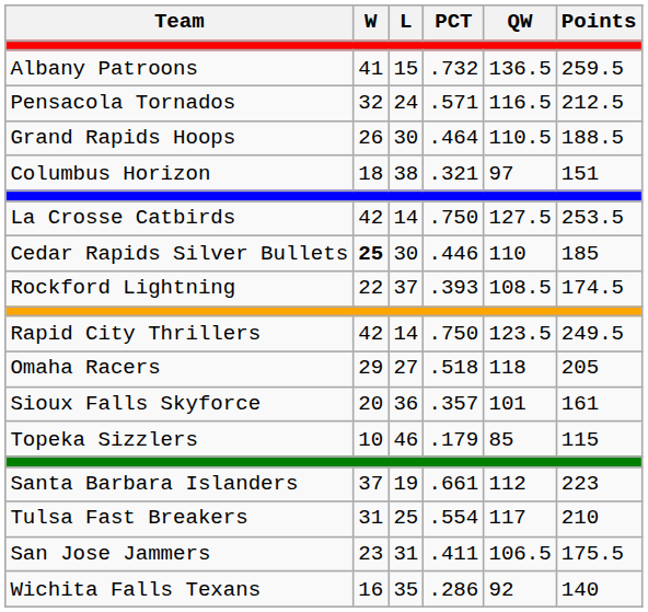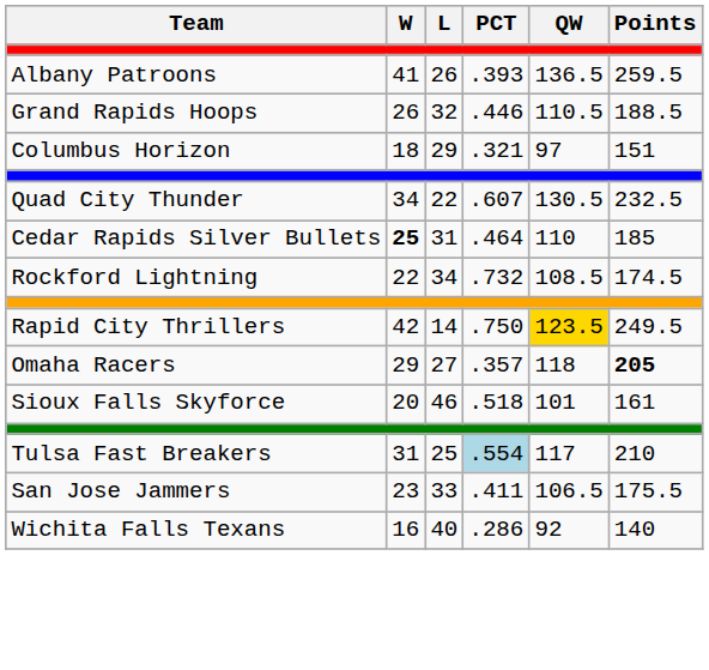 <table class="wikitable" style="font-size:90%">
 <tr>
 <th>Team</th>
 <th>W</th>
 <th>L</th>
 <th>PCT</th>
 <th>QW</th>
 <th>Points</th>
 </tr>
 <tr>
 <th style="background:red" colspan="6"></th>
 </tr>
 <tr>
 <td>Albany Patroons</td>
 <td>41</td>
-<td>15</td>
-<td>.732</td>
+<td>26</td>
+<td>.393</td>
 <td>136.5</td>
 <td>259.5</td>
 </tr>
 <tr>
-<td>Pensacola Tornados</td>
-<td>32</td>
-<td>24</td>
-<td>.571</td>
-<td>116.5</td>
-<td>212.5</td>
-</tr>
-<tr>
 <td>Grand Rapids Hoops</td>
 <td>26</td>
-<td>30</td>
-<td>.464</td>
+<td>32</td>
+<td>.446</td>
 <td>110.5</td>
 <td>188.5</td>
 </tr>
 <tr>
 <td>Columbus Horizon</td>
 <td>18</td>
-<td>38</td>
+<td>29</td>
 <td>.321</td>
 <td>97</td>
 <td>151</td>
 </tr>
 <tr>
 <th style="background:blue" colspan="6"></th>
 </tr>
 <tr>
-<td>La Crosse Catbirds</td>
-<td>42</td>
-<td>14</td>
-<td>.750</td>
-<td>127.5</td>
-<td>253.5</td>
+<td>Quad City Thunder</td>
+<td>34</td>
+<td>22</td>
+<td>.607</td>
+<td>130.5</td>
+<td>232.5</td>
 </tr>
 <tr>
 <td>Cedar Rapids Silver Bullets</td>
 <td><strong>25</strong></td>
-<td>30</td>
-<td>.446</td>
+<td>31</td>
+<td>.464</td>
 <td>110</td>
 <td>185</td>
 </tr>
 <tr>
 <td>Rockford Lightning</td>
 <td>22</td>
-<td>37</td>
-<td>.393</td>
+<td>34</td>
+<td>.732</td>
 <td>108.5</td>
 <td>174.5</td>
 </tr>
 <tr>
 <th style="background:orange" colspan="6"></th>
 </tr>
 <tr>
 <td>Rapid City Thrillers</td>
 <td>42</td>
 <td>14</td>
 <td>.750</td>
-<td>123.5</td>
+<td style="background: gold;">123.5</td>
 <td>249.5</td>
 </tr>
 <tr>
 <td>Omaha Racers</td>
 <td>29</td>
 <td>27</td>
-<td>.518</td>
+<td>.357</td>
 <td>118</td>
-<td>205</td>
+<td><strong>205</strong></td>
 </tr>
 <tr>
 <td>Sioux Falls Skyforce</td>
 <td>20</td>
-<td>36</td>
-<td>.357</td>
+<td>46</td>
+<td>.518</td>
 <td>101</td>
 <td>161</td>
-</tr>
-<tr>
-<td>Topeka Sizzlers</td>
-<td>10</td>
-<td>46</td>
-<td>.179</td>
-<td>85</td>
-<td>115</td>
 </tr>
 <tr>
 <th style="background:green" colspan="6"></th>
 </tr>
 <tr>
-<td>Santa Barbara Islanders</td>
-<td>37</td>
-<td>19</td>
-<td>.661</td>
-<td>112</td>
-<td>223</td>
-</tr>
-<tr>
 <td>Tulsa Fast Breakers</td>
 <td>31</td>
 <td>25</td>
-<td>.554</td>
+<td style="background: lightblue;">.554</td>
 <td>117</td>
 <td>210</td>
 </tr>
 <tr>
 <td>San Jose Jammers</td>
 <td>23</td>
-<td>31</td>
+<td>33</td>
 <td>.411</td>
 <td>106.5</td>
 <td>175.5</td>
 </tr>
 <tr>
 <td>Wichita Falls Texans</td>
 <td>16</td>
-<td>35</td>
+<td>40</td>
 <td>.286</td>
 <td>92</td>
 <td>140</td>
 </tr>
 </table>
